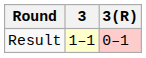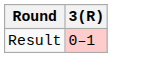 <table class="wikitable">
 <tr>
 <th>Round</th>
-<th>3</th>
 <th>3(R)</th>
 </tr>
 <tr>
 <td>Result</td>
-<td bgcolor="#FFFFCC">1–1</td>
 <td bgcolor="#FFCCCC">0–1</td>
 </tr>
 </table>
